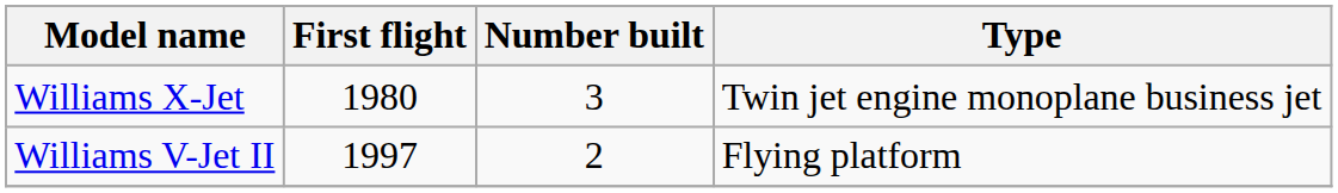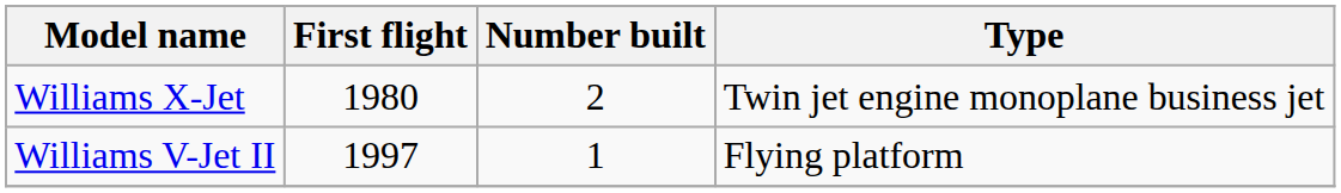 <table class="wikitable sortable">
 <tr>
 <th>Model name</th>
 <th>First flight</th>
 <th>Number built</th>
 <th>Type</th>
 </tr>
 <tr>
 <td align=left><a href='#'>Williams X-Jet</a></td>
 <td align=center>1980</td>
-<td align=center>3</td>
+<td align=center>2</td>
 <td align=left>Twin jet engine monoplane business jet</td>
 </tr>
 <tr>
 <td align=left><a href='#'>Williams V-Jet II</a></td>
 <td align=center>1997</td>
-<td align=center>2</td>
+<td align=center>1</td>
 <td align=left>Flying platform</td>
 </tr>
 <tr>
 </tr>
 </table>
